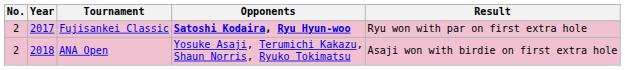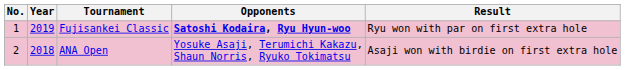 <table class="wikitable" style="font-size:95%;">
 <tr>
 <th>No.</th>
 <th>Year</th>
 <th>Tournament</th>
 <th>Opponents</th>
 <th>Result</th>
 </tr>
 <tr style="background:#F2C1D1;">
-<td align=center>2</td>
-<td><a href='#'>2017</a></td>
+<td align=center>1</td>
+<td><a href='#'>2019</a></td>
 <td><a href='#'>Fujisankei Classic</a></td>
 <td><strong> <a href='#'>Satoshi Kodaira</a>,  <a href='#'>Ryu Hyun-woo</a></strong></td>
 <td>Ryu won with par on first extra hole</td>
 </tr>
 <tr style="background:#F2C1D1;">
 <td align=center>2</td>
 <td><a href='#'>2018</a></td>
 <td><a href='#'>ANA Open</a></td>
 <td> <a href='#'>Yosuke Asaji</a>,  <a href='#'>Terumichi Kakazu</a>,<br> <a href='#'>Shaun Norris</a>,  <a href='#'>Ryuko Tokimatsu</a></td>
 <td>Asaji won with birdie on first extra hole</td>
 </tr>
 </table>
